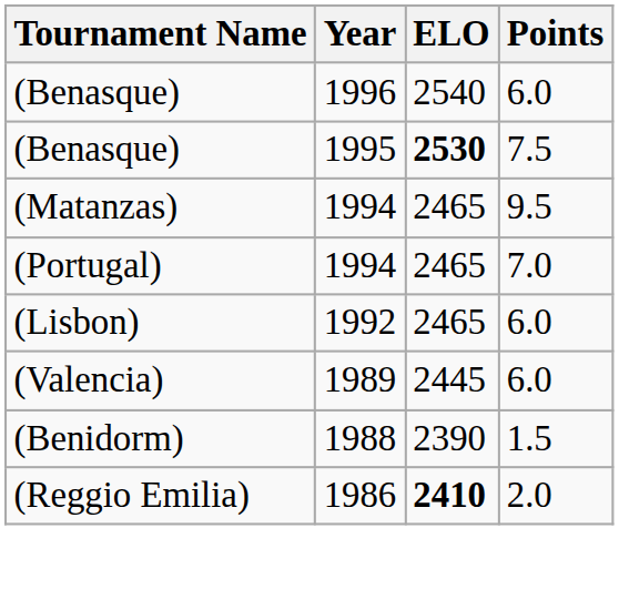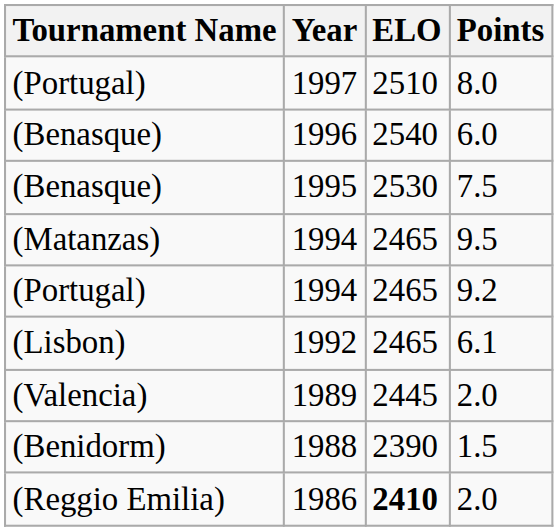 <table class="wikitable">
 <tr>
 <th>Tournament Name</th>
 <th>Year</th>
 <th>ELO</th>
 <th>Points</th>
+</tr>
+<tr>
+<td>(Portugal)</td>
+<td>1997</td>
+<td>2510</td>
+<td>8.0</td>
 </tr>
 <tr>
 <td>(Benasque)</td>
 <td>1996</td>
 <td>2540</td>
 <td>6.0</td>
 </tr>
 <tr>
 <td>(Benasque)</td>
 <td>1995</td>
-<td><strong>2530</strong></td>
+<td>2530</td>
 <td>7.5</td>
 </tr>
 <tr>
 <td>(Matanzas)</td>
 <td>1994</td>
 <td>2465</td>
 <td>9.5</td>
 </tr>
 <tr>
 <td>(Portugal)</td>
 <td>1994</td>
 <td>2465</td>
-<td>7.0</td>
+<td>9.2</td>
 </tr>
 <tr>
 <td>(Lisbon)</td>
 <td>1992</td>
 <td>2465</td>
-<td>6.0</td>
+<td>6.1</td>
 </tr>
 <tr>
 <td>(Valencia)</td>
 <td>1989</td>
 <td>2445</td>
-<td>6.0</td>
+<td>2.0</td>
 </tr>
 <tr>
 <td>(Benidorm)</td>
 <td>1988</td>
 <td>2390</td>
 <td>1.5</td>
 </tr>
 <tr>
 <td>(Reggio Emilia)</td>
 <td>1986</td>
 <td><strong>2410</strong></td>
 <td>2.0</td>
 </tr>
 </table>
